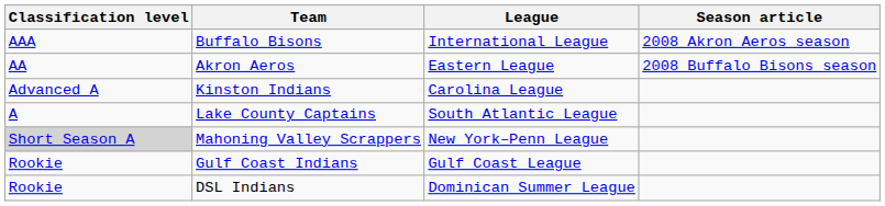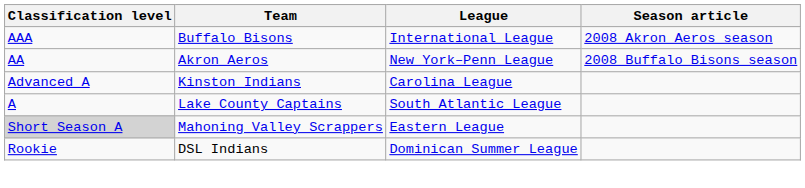 <table class="wikitable">
 <tr>
 <th>Classification level</th>
 <th>Team</th>
 <th>League</th>
 <th>Season article</th>
 </tr>
 <tr>
 <td><a href='#'>AAA</a></td>
 <td><a href='#'>Buffalo Bisons</a></td>
 <td><a href='#'>International League</a></td>
 <td><a href='#'>2008 Akron Aeros season</a></td>
 </tr>
 <tr>
 <td><a href='#'>AA</a></td>
 <td><a href='#'>Akron Aeros</a></td>
-<td><a href='#'>Eastern League</a></td>
+<td><a href='#'>New York–Penn League</a></td>
 <td><a href='#'>2008 Buffalo Bisons season</a></td>
 </tr>
 <tr>
 <td><a href='#'>Advanced A</a></td>
 <td><a href='#'>Kinston Indians</a></td>
 <td><a href='#'>Carolina League</a></td>
 <td></td>
 </tr>
 <tr>
 <td><a href='#'>A</a></td>
 <td><a href='#'>Lake County Captains</a></td>
 <td><a href='#'>South Atlantic League</a></td>
 <td></td>
 </tr>
 <tr>
 <td style="background: lightgrey;"><a href='#'>Short Season A</a></td>
 <td><a href='#'>Mahoning Valley Scrappers</a></td>
-<td><a href='#'>New York–Penn League</a></td>
-<td></td>
-</tr>
-<tr>
-<td><a href='#'>Rookie</a></td>
-<td><a href='#'>Gulf Coast Indians</a></td>
-<td><a href='#'>Gulf Coast League</a></td>
+<td><a href='#'>Eastern League</a></td>
 <td></td>
 </tr>
 <tr>
 <td><a href='#'>Rookie</a></td>
 <td>DSL Indians</td>
 <td><a href='#'>Dominican Summer League</a></td>
 <td></td>
 </tr>
 </table>
